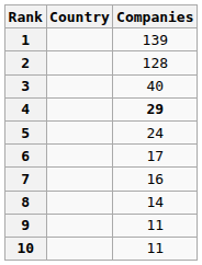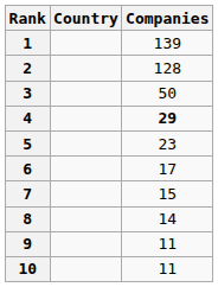 <table class="wikitable sortable plainrowheaders" style="text-align: center">
 <tr>
 </tr>
 <tr>
 <th scope="col">Rank</th>
 <th scope="col">Country</th>
 <th scope="col">Companies</th>
 </tr>
 <tr>
 <th scope="row">1</th>
 <td style="text-align: left;"></td>
 <td>139</td>
 </tr>
 <tr>
 <th scope="row">2</th>
 <td style="text-align: left;"></td>
 <td>128</td>
 </tr>
 <tr>
 <th scope="row">3</th>
 <td style="text-align: left;"></td>
-<td>40</td>
+<td>50</td>
 </tr>
 <tr>
 <th scope="row">4</th>
 <td style="text-align: left;"></td>
 <td><strong>29</strong></td>
 </tr>
 <tr>
 <th scope="row">5</th>
 <td style="text-align: left;"></td>
-<td>24</td>
+<td>23</td>
 </tr>
 <tr>
 <th scope="row">6</th>
 <td style="text-align: left;"></td>
 <td>17</td>
 </tr>
 <tr>
 <th scope="row">7</th>
 <td style="text-align: left;"></td>
-<td>16</td>
+<td>15</td>
 </tr>
 <tr>
 <th scope="row">8</th>
 <td style="text-align: left;"></td>
 <td>14</td>
 </tr>
 <tr>
 <th scope="row">9</th>
 <td style="text-align: left;"></td>
 <td>11</td>
 </tr>
 <tr>
 <th scope="row">10</th>
 <td style="text-align: left;"></td>
 <td>11</td>
 </tr>
 </table>
